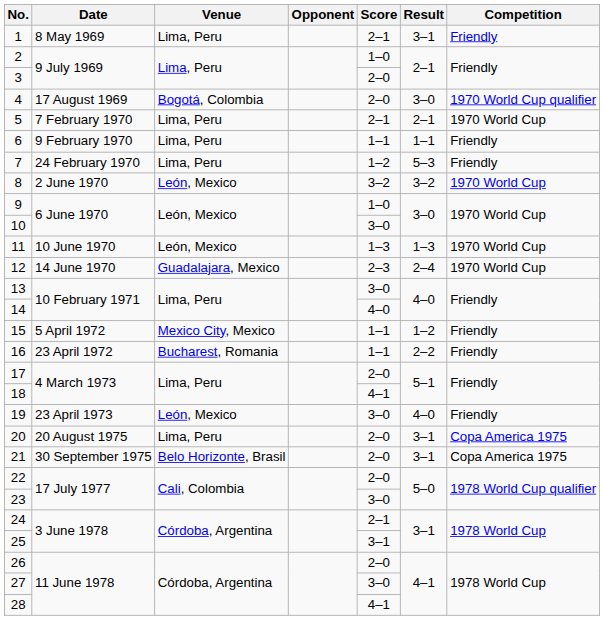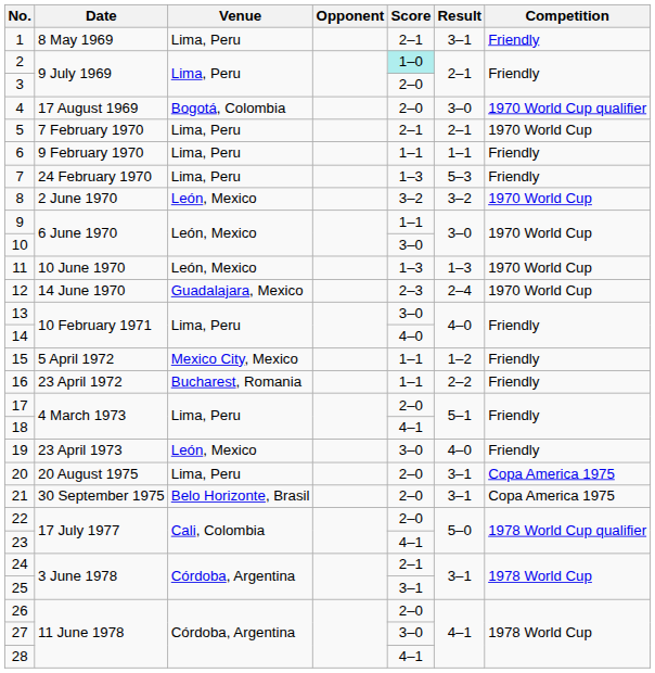 <table class="wikitable sortable">
 <tr>
 <th scope="col">No.</th>
 <th scope="col">Date</th>
 <th scope="col">Venue</th>
 <th scope="col">Opponent</th>
 <th scope="col">Score</th>
 <th scope="col">Result</th>
 <th scope="col">Competition</th>
 </tr>
 <tr>
 <td align="center">1</td>
 <td>8 May 1969</td>
 <td>Lima, Peru</td>
 <td></td>
 <td align="center">2–1</td>
 <td align="center">3–1</td>
 <td><a href='#'>Friendly</a></td>
 </tr>
 <tr>
 <td align="center">2</td>
 <td rowspan="2">9 July 1969</td>
 <td rowspan="2"><a href='#'>Lima</a>, Peru</td>
 <td rowspan="2"></td>
-<td align="center">1–0</td>
+<td align="center" style="background: paleturquoise;">1–0</td>
 <td rowspan="2" style="text-align:center">2–1</td>
 <td rowspan="2">Friendly</td>
 </tr>
 <tr>
 <td align="center">3</td>
 <td align="center">2–0</td>
 </tr>
 <tr>
 <td align="center">4</td>
 <td>17 August 1969</td>
 <td><a href='#'>Bogotá</a>, Colombia</td>
 <td></td>
 <td align="center">2–0</td>
 <td align="center">3–0</td>
 <td><a href='#'>1970 World Cup qualifier</a></td>
 </tr>
 <tr>
 <td align="center">5</td>
 <td>7 February 1970</td>
 <td>Lima, Peru</td>
 <td></td>
 <td align="center">2–1</td>
 <td align="center">2–1</td>
 <td>1970 World Cup</td>
 </tr>
 <tr>
 <td align="center">6</td>
 <td>9 February 1970</td>
 <td>Lima, Peru</td>
 <td></td>
 <td align="center">1–1</td>
 <td align="center">1–1</td>
 <td>Friendly</td>
 </tr>
 <tr>
 <td align="center">7</td>
 <td>24 February 1970</td>
 <td>Lima, Peru</td>
 <td></td>
-<td align="center">1–2</td>
+<td align="center">1–3</td>
 <td align="center">5–3</td>
 <td>Friendly</td>
 </tr>
 <tr>
 <td align="center">8</td>
 <td>2 June 1970</td>
 <td><a href='#'>León</a>, Mexico</td>
 <td></td>
 <td align="center">3–2</td>
 <td align="center">3–2</td>
 <td><a href='#'>1970 World Cup</a></td>
 </tr>
 <tr>
 <td align="center">9</td>
 <td rowspan="2">6 June 1970</td>
 <td rowspan="2">León, Mexico</td>
 <td rowspan="2"></td>
-<td align="center">1–0</td>
+<td align="center">1–1</td>
 <td rowspan="2" style="text-align:center">3–0</td>
 <td rowspan="2">1970 World Cup</td>
 </tr>
 <tr>
 <td align="center">10</td>
 <td align="center">3–0</td>
 </tr>
 <tr>
 <td align="center">11</td>
 <td>10 June 1970</td>
 <td>León, Mexico</td>
 <td></td>
 <td align="center">1–3</td>
 <td align="center">1–3</td>
 <td>1970 World Cup</td>
 </tr>
 <tr>
 <td align="center">12</td>
 <td>14 June 1970</td>
 <td><a href='#'>Guadalajara</a>, Mexico</td>
 <td></td>
 <td align="center">2–3</td>
 <td align="center">2–4</td>
 <td>1970 World Cup</td>
 </tr>
 <tr>
 <td align="center">13</td>
 <td rowspan="2">10 February 1971</td>
 <td rowspan="2">Lima, Peru</td>
 <td rowspan="2"></td>
 <td align="center">3–0</td>
 <td rowspan="2" style="text-align:center">4–0</td>
 <td rowspan="2">Friendly</td>
 </tr>
 <tr>
 <td align="center">14</td>
 <td align="center">4–0</td>
 </tr>
 <tr>
 <td align="center">15</td>
 <td>5 April 1972</td>
 <td><a href='#'>Mexico City</a>, Mexico</td>
 <td></td>
 <td align="center">1–1</td>
 <td align="center">1–2</td>
 <td>Friendly</td>
 </tr>
 <tr>
 <td align="center">16</td>
 <td>23 April 1972</td>
 <td><a href='#'>Bucharest</a>, Romania</td>
 <td></td>
 <td align="center">1–1</td>
 <td align="center">2–2</td>
 <td>Friendly</td>
 </tr>
 <tr>
 <td align="center">17</td>
 <td rowspan="2">4 March 1973</td>
 <td rowspan="2">Lima, Peru</td>
 <td rowspan="2"></td>
 <td align="center">2–0</td>
 <td rowspan="2" style="text-align:center">5–1</td>
 <td rowspan="2">Friendly</td>
 </tr>
 <tr>
 <td align="center">18</td>
 <td align="center">4–1</td>
 </tr>
 <tr>
 <td align="center">19</td>
 <td>23 April 1973</td>
 <td><a href='#'>León</a>, Mexico</td>
 <td></td>
 <td align="center">3–0</td>
 <td align="center">4–0</td>
 <td>Friendly</td>
 </tr>
 <tr>
 <td align="center">20</td>
 <td>20 August 1975</td>
 <td>Lima, Peru</td>
 <td></td>
 <td align="center">2–0</td>
 <td align="center">3–1</td>
 <td><a href='#'>Copa America 1975</a></td>
 </tr>
 <tr>
 <td align="center">21</td>
 <td>30 September 1975</td>
 <td><a href='#'>Belo Horizonte</a>, Brasil</td>
 <td></td>
 <td align="center">2–0</td>
 <td align="center">3–1</td>
 <td>Copa America 1975</td>
 </tr>
 <tr>
 <td align="center">22</td>
 <td rowspan="2">17 July 1977</td>
 <td rowspan="2"><a href='#'>Cali</a>, Colombia</td>
 <td rowspan="2"></td>
 <td align="center">2–0</td>
 <td rowspan="2" style="text-align:center">5–0</td>
 <td rowspan="2"><a href='#'>1978 World Cup qualifier</a></td>
 </tr>
 <tr>
 <td align="center">23</td>
-<td align="center">3–0</td>
+<td align="center">4–1</td>
 </tr>
 <tr>
 <td align="center">24</td>
 <td rowspan="2">3 June 1978</td>
 <td rowspan="2"><a href='#'>Córdoba</a>, Argentina</td>
 <td rowspan="2"></td>
 <td align="center">2–1</td>
 <td rowspan="2" style="text-align:center">3–1</td>
 <td rowspan="2"><a href='#'>1978 World Cup</a></td>
 </tr>
 <tr>
 <td align="center">25</td>
 <td align="center">3–1</td>
 </tr>
 <tr>
 <td align="center">26</td>
 <td rowspan="3">11 June 1978</td>
 <td rowspan="3">Córdoba, Argentina</td>
 <td rowspan="3"></td>
 <td align="center">2–0</td>
 <td rowspan="3" style="text-align:center">4–1</td>
 <td rowspan="3">1978 World Cup</td>
 </tr>
 <tr>
 <td align="center">27</td>
 <td align="center">3–0</td>
 </tr>
 <tr>
 <td align="center">28</td>
 <td align="center">4–1</td>
 </tr>
 </table>
